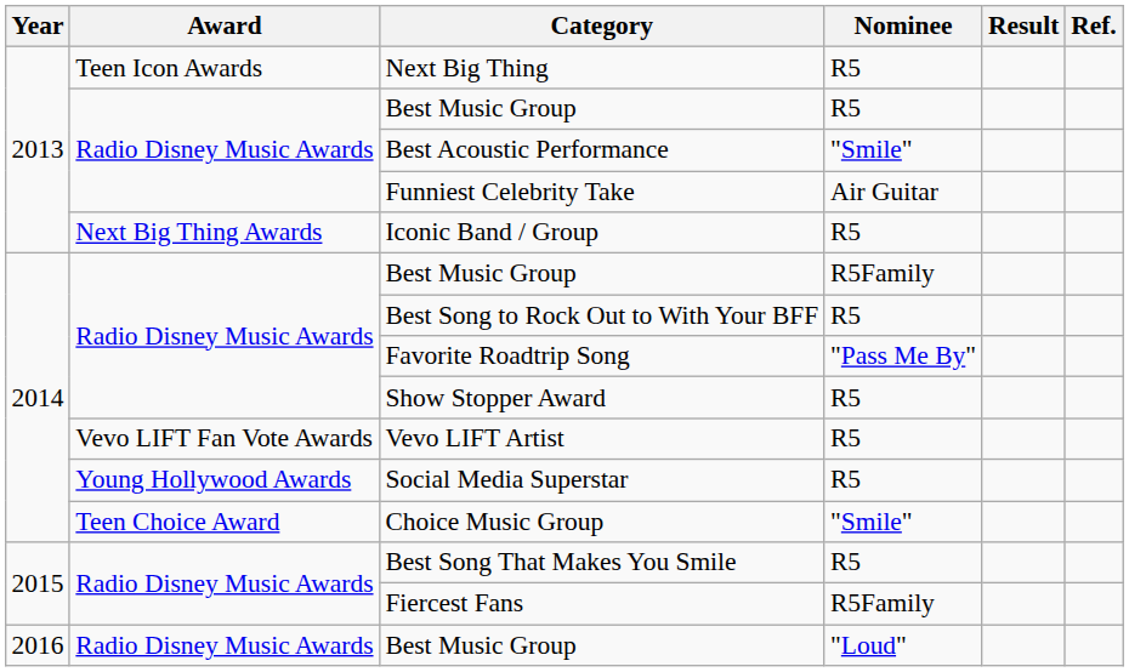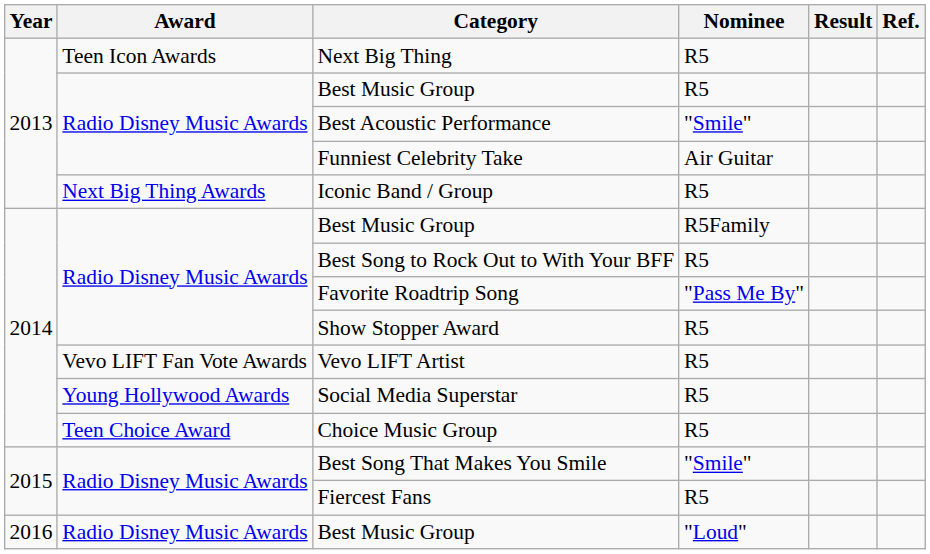 <table class="wikitable">
 <tr>
 <th>Year</th>
 <th>Award</th>
 <th>Category</th>
 <th>Nominee</th>
 <th>Result</th>
 <th>Ref.</th>
 </tr>
 <tr>
 <td rowspan="5">2013</td>
 <td>Teen Icon Awards</td>
 <td>Next Big Thing</td>
 <td>R5</td>
 <td></td>
 <td style="text-align:center;"></td>
 </tr>
 <tr>
 <td rowspan="3"><a href='#'>Radio Disney Music Awards</a></td>
 <td>Best Music Group</td>
 <td>R5</td>
 <td></td>
 <td style="text-align:center;"></td>
 </tr>
 <tr>
 <td>Best Acoustic Performance</td>
 <td>"<a href='#'>Smile</a>"</td>
 <td></td>
 <td style="text-align:center;"></td>
 </tr>
 <tr>
 <td>Funniest Celebrity Take</td>
 <td>Air Guitar</td>
 <td></td>
 <td style="text-align:center;"></td>
 </tr>
 <tr>
 <td><a href='#'>Next Big Thing Awards</a></td>
 <td>Iconic Band / Group</td>
 <td>R5</td>
 <td></td>
 <td style="text-align:center;"></td>
 </tr>
 <tr>
 <td rowspan="7">2014</td>
 <td rowspan="4"><a href='#'>Radio Disney Music Awards</a></td>
 <td>Best Music Group</td>
 <td>R5Family</td>
 <td></td>
 <td style="text-align:center;"></td>
 </tr>
 <tr>
 <td>Best Song to Rock Out to With Your BFF</td>
 <td>R5</td>
 <td></td>
 <td style="text-align:center;"></td>
 </tr>
 <tr>
 <td>Favorite Roadtrip Song</td>
 <td>"<a href='#'>Pass Me By</a>"</td>
 <td></td>
 <td style="text-align:center;"></td>
 </tr>
 <tr>
 <td>Show Stopper Award</td>
 <td>R5</td>
 <td></td>
 <td style="text-align:center;"></td>
 </tr>
 <tr>
 <td>Vevo LIFT Fan Vote Awards</td>
 <td>Vevo LIFT Artist</td>
 <td>R5</td>
 <td></td>
 <td style="text-align:center;"></td>
 </tr>
 <tr>
 <td><a href='#'>Young Hollywood Awards</a></td>
 <td>Social Media Superstar</td>
 <td>R5</td>
 <td></td>
 <td style="text-align:center;"></td>
 </tr>
 <tr>
 <td><a href='#'>Teen Choice Award</a></td>
 <td>Choice Music Group</td>
-<td>"<a href='#'>Smile</a>"</td>
+<td>R5</td>
 <td></td>
 <td style="text-align:center;"></td>
 </tr>
 <tr>
 <td rowspan="2">2015</td>
 <td rowspan="2"><a href='#'>Radio Disney Music Awards</a></td>
 <td>Best Song That Makes You Smile</td>
-<td>R5</td>
+<td>"<a href='#'>Smile</a>"</td>
 <td></td>
 <td style="text-align:center;"></td>
 </tr>
 <tr>
 <td>Fiercest Fans</td>
-<td>R5Family</td>
+<td>R5</td>
 <td></td>
 <td style="text-align:center;"></td>
 </tr>
 <tr>
 <td>2016</td>
 <td><a href='#'>Radio Disney Music Awards</a></td>
 <td>Best Music Group</td>
 <td>"<a href='#'>Loud</a>"</td>
 <td></td>
 <td style="text-align:center;"></td>
 </tr>
 </table>
